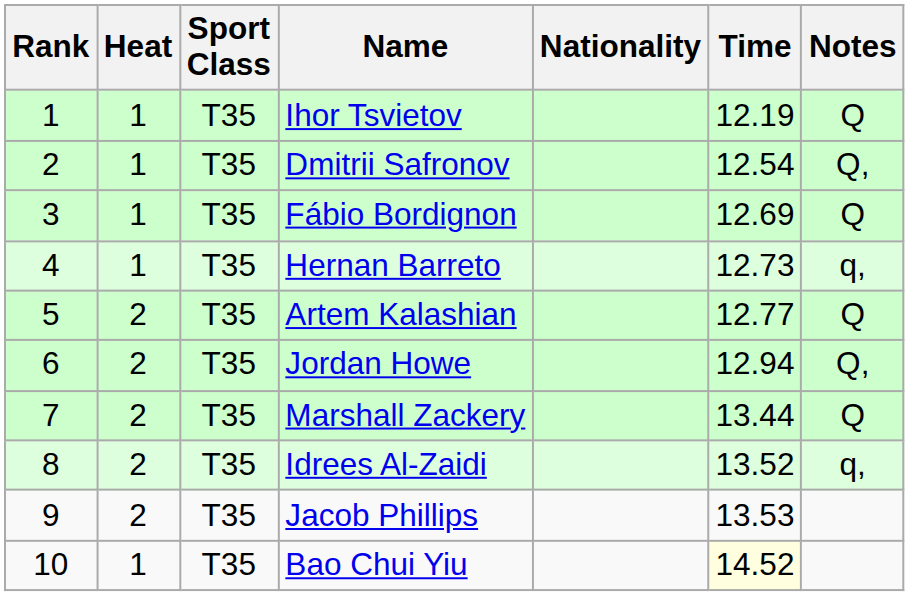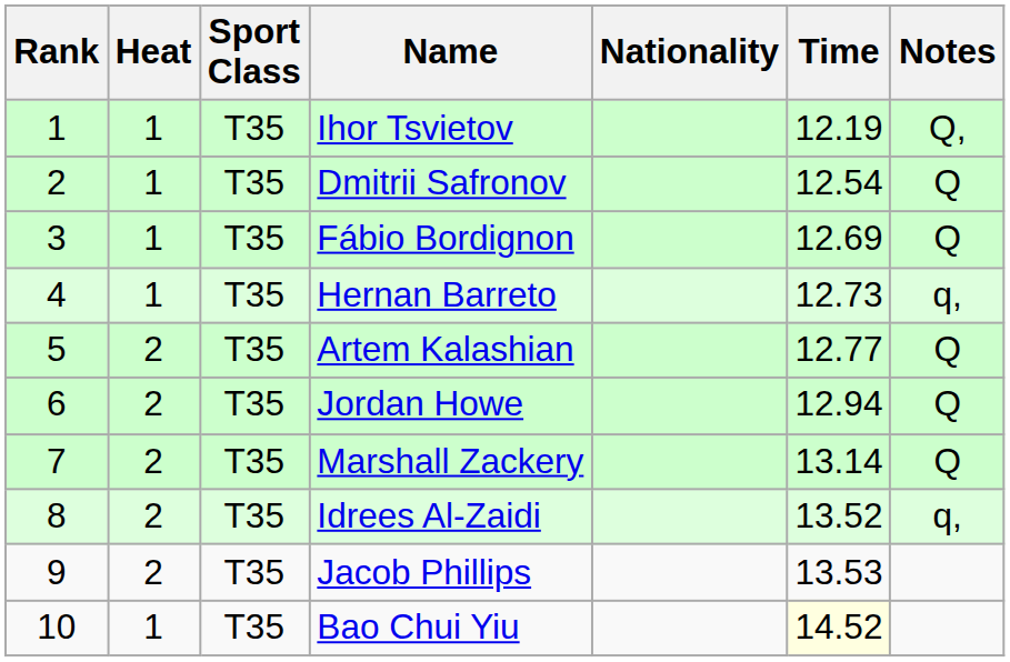 <table class="wikitable sortable" style="text-align:center">
 <tr>
 <th>Rank</th>
 <th>Heat</th>
 <th>Sport<br>Class</th>
 <th>Name</th>
 <th>Nationality</th>
 <th>Time</th>
 <th>Notes</th>
 </tr>
 <tr bgcolor=ccffcc>
 <td>1</td>
 <td>1</td>
 <td>T35</td>
 <td align=left><a href='#'>Ihor Tsvietov</a></td>
 <td align=left></td>
 <td>12.19</td>
-<td>Q</td>
+<td>Q, </td>
 </tr>
 <tr bgcolor=ccffcc>
 <td>2</td>
 <td>1</td>
 <td>T35</td>
 <td align=left><a href='#'>Dmitrii Safronov</a></td>
 <td align=left></td>
 <td>12.54</td>
-<td>Q, </td>
+<td>Q</td>
 </tr>
 <tr bgcolor=ccffcc>
 <td>3</td>
 <td>1</td>
 <td>T35</td>
 <td align=left><a href='#'>Fábio Bordignon</a></td>
 <td align=left></td>
 <td>12.69</td>
 <td>Q</td>
 </tr>
 <tr bgcolor=ddffdd>
 <td>4</td>
 <td>1</td>
 <td>T35</td>
 <td align=left><a href='#'>Hernan Barreto</a></td>
 <td align=left></td>
 <td>12.73</td>
 <td>q, </td>
 </tr>
 <tr bgcolor=ccffcc>
 <td>5</td>
 <td>2</td>
 <td>T35</td>
 <td align=left><a href='#'>Artem Kalashian</a></td>
 <td align=left></td>
 <td>12.77</td>
 <td>Q</td>
 </tr>
 <tr bgcolor=ccffcc>
 <td>6</td>
 <td>2</td>
 <td>T35</td>
 <td align=left><a href='#'>Jordan Howe</a></td>
 <td align=left></td>
 <td>12.94</td>
-<td>Q, </td>
+<td>Q</td>
 </tr>
 <tr bgcolor=ccffcc>
 <td>7</td>
 <td>2</td>
 <td>T35</td>
 <td align=left><a href='#'>Marshall Zackery</a></td>
 <td align=left></td>
-<td>13.44</td>
+<td>13.14</td>
 <td>Q</td>
 </tr>
 <tr bgcolor=ddffdd>
 <td>8</td>
 <td>2</td>
 <td>T35</td>
 <td align=left><a href='#'>Idrees Al-Zaidi</a></td>
 <td align=left></td>
 <td>13.52</td>
 <td>q, </td>
 </tr>
 <tr>
 <td>9</td>
 <td>2</td>
 <td>T35</td>
 <td align=left><a href='#'>Jacob Phillips</a></td>
 <td align=left></td>
 <td>13.53</td>
 <td></td>
 </tr>
 <tr>
 <td>10</td>
 <td>1</td>
 <td>T35</td>
 <td align=left><a href='#'>Bao Chui Yiu</a></td>
 <td align=left></td>
 <td style="background: lightyellow;">14.52</td>
 <td></td>
 </tr>
 </table>
